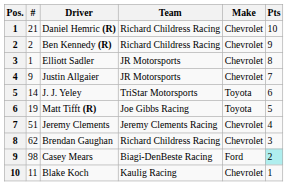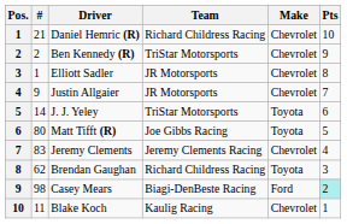 <table class="wikitable" style="font-size:95%">
 <tr>
 <th>Pos.</th>
 <th>#</th>
 <th>Driver</th>
 <th>Team</th>
 <th>Make</th>
 <th>Pts</th>
 </tr>
 <tr>
 <th>1</th>
 <td>21</td>
 <td>Daniel Hemric <strong>(R)</strong></td>
 <td>Richard Childress Racing</td>
 <td>Chevrolet</td>
 <td>10</td>
 </tr>
 <tr>
 <th>2</th>
 <td>2</td>
 <td>Ben Kennedy <strong>(R)</strong></td>
-<td>Richard Childress Racing</td>
+<td>TriStar Motorsports</td>
 <td>Chevrolet</td>
 <td>9</td>
 </tr>
 <tr>
 <th>3</th>
 <td>1</td>
 <td>Elliott Sadler</td>
 <td>JR Motorsports</td>
 <td>Chevrolet</td>
 <td>8</td>
 </tr>
 <tr>
 <th>4</th>
 <td>9</td>
 <td>Justin Allgaier</td>
 <td>JR Motorsports</td>
 <td>Chevrolet</td>
 <td>7</td>
 </tr>
 <tr>
 <th>5</th>
 <td>14</td>
 <td>J. J. Yeley</td>
 <td>TriStar Motorsports</td>
 <td>Toyota</td>
 <td>6</td>
 </tr>
 <tr>
 <th>6</th>
-<td>19</td>
+<td>80</td>
 <td>Matt Tifft <strong>(R)</strong></td>
 <td>Joe Gibbs Racing</td>
 <td>Toyota</td>
 <td>5</td>
 </tr>
 <tr>
 <th>7</th>
-<td>51</td>
+<td>83</td>
 <td>Jeremy Clements</td>
 <td>Jeremy Clements Racing</td>
 <td>Chevrolet</td>
 <td>4</td>
 </tr>
 <tr>
 <th>8</th>
 <td>62</td>
 <td>Brendan Gaughan</td>
 <td>Richard Childress Racing</td>
-<td>Chevrolet</td>
+<td>Toyota</td>
 <td>3</td>
 </tr>
 <tr>
 <th>9</th>
 <td>98</td>
 <td>Casey Mears</td>
 <td>Biagi-DenBeste Racing</td>
 <td>Ford</td>
 <td style="background: paleturquoise;">2</td>
 </tr>
 <tr>
 <th>10</th>
 <td>11</td>
 <td>Blake Koch</td>
 <td>Kaulig Racing</td>
 <td>Chevrolet</td>
 <td>1</td>
 </tr>
 </table>
